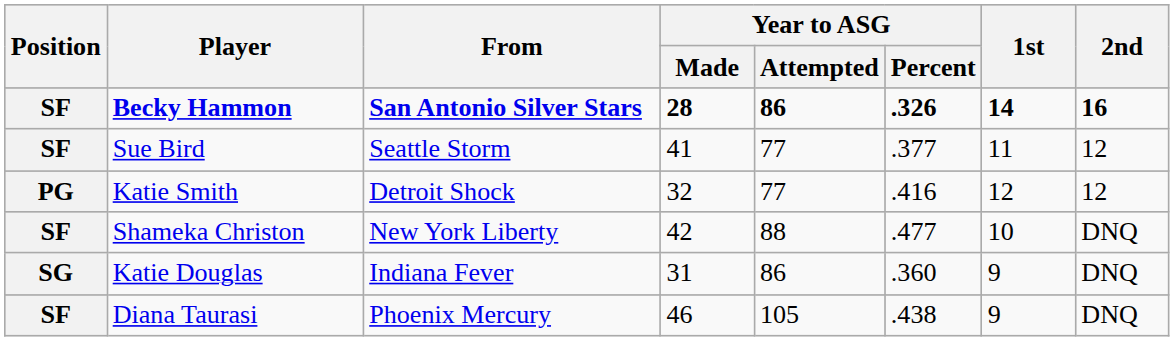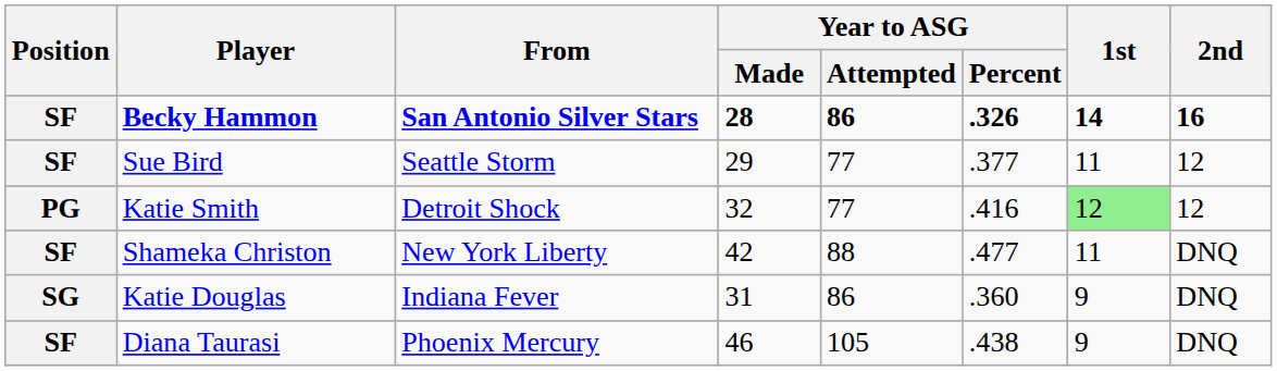 <table class="wikitable">
 <tr>
 <th rowspan=2 width=50>Position</th>
 <th rowspan=2 width=150>Player</th>
 <th rowspan=2 width=175>From</th>
 <th colspan=3 width=150>Year to ASG</th>
 <th rowspan=2 width=50>1st</th>
 <th rowspan=2 width=50>2nd</th>
 </tr>
 <tr>
 <th width=50>Made</th>
 <th width=50>Attempted</th>
 <th width=50>Percent</th>
 </tr>
 <tr>
 <th>SF</th>
 <td> <strong><a href='#'>Becky Hammon</a></strong></td>
 <td><strong><a href='#'>San Antonio Silver Stars</a></strong></td>
 <td><strong>28</strong></td>
 <td><strong>86</strong></td>
 <td><strong>.326</strong></td>
 <td><strong>14</strong></td>
 <td><strong>16</strong></td>
 </tr>
 <tr>
 <th>SF</th>
 <td> <a href='#'>Sue Bird</a></td>
 <td><a href='#'>Seattle Storm</a></td>
-<td>41</td>
+<td>29</td>
 <td>77</td>
 <td>.377</td>
 <td>11</td>
 <td>12</td>
 </tr>
 <tr>
 <th>PG</th>
 <td> <a href='#'>Katie Smith</a></td>
 <td><a href='#'>Detroit Shock</a></td>
 <td>32</td>
 <td>77</td>
 <td>.416</td>
-<td>12</td>
+<td style="background: lightgreen;">12</td>
 <td>12</td>
 </tr>
 <tr>
 <th>SF</th>
 <td> <a href='#'>Shameka Christon</a></td>
 <td><a href='#'>New York Liberty</a></td>
 <td>42</td>
 <td>88</td>
 <td>.477</td>
-<td>10</td>
+<td>11</td>
 <td>DNQ</td>
 </tr>
 <tr>
 <th>SG</th>
 <td> <a href='#'>Katie Douglas</a></td>
 <td><a href='#'>Indiana Fever</a></td>
 <td>31</td>
 <td>86</td>
 <td>.360</td>
 <td>9</td>
 <td>DNQ</td>
 </tr>
 <tr>
 <th>SF</th>
 <td> <a href='#'>Diana Taurasi</a></td>
 <td><a href='#'>Phoenix Mercury</a></td>
 <td>46</td>
 <td>105</td>
 <td>.438</td>
 <td>9</td>
 <td>DNQ</td>
 </tr>
 </table>
